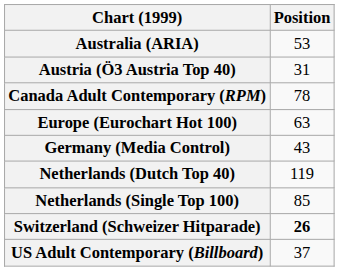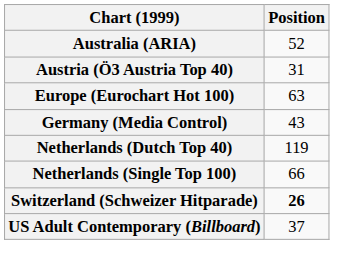 <table class="wikitable sortable plainrowheaders" style="text-align:center">
 <tr>
 <th>Chart (1999)</th>
 <th>Position</th>
 </tr>
 <tr>
 <th scope="row">Australia (ARIA)</th>
-<td>53</td>
+<td>52</td>
 </tr>
 <tr>
 <th scope="row">Austria (Ö3 Austria Top 40)</th>
 <td>31</td>
-</tr>
-<tr>
-<th scope="row">Canada Adult Contemporary (<em>RPM</em>)</th>
-<td>78</td>
 </tr>
 <tr>
 <th scope="row">Europe (Eurochart Hot 100)</th>
 <td>63</td>
 </tr>
 <tr>
 <th scope="row">Germany (Media Control)</th>
 <td>43</td>
 </tr>
 <tr>
 <th scope="row">Netherlands (Dutch Top 40)</th>
 <td>119</td>
 </tr>
 <tr>
 <th scope="row">Netherlands (Single Top 100)</th>
-<td>85</td>
+<td>66</td>
 </tr>
 <tr>
 <th scope="row">Switzerland (Schweizer Hitparade)</th>
 <td><strong>26</strong></td>
 </tr>
 <tr>
 <th scope="row">US Adult Contemporary (<em>Billboard</em>)</th>
 <td>37</td>
 </tr>
 </table>
